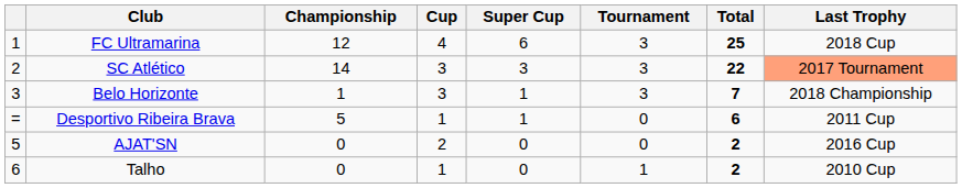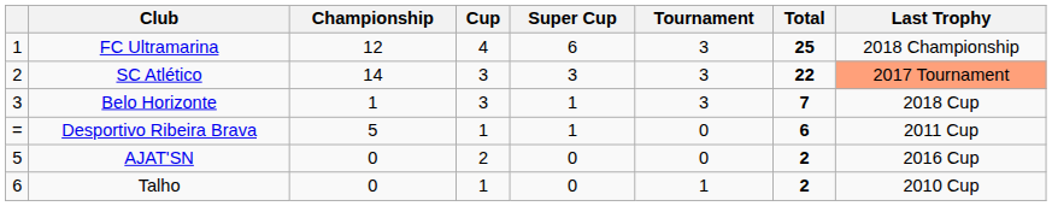 <table class="wikitable sortable" width=60%>
 <tr>
 <th></th>
 <th>Club</th>
 <th>Championship</th>
 <th>Cup</th>
 <th>Super Cup</th>
 <th>Tournament</th>
 <th>Total</th>
 <th>Last Trophy</th>
 </tr>
 <tr align=center>
 <td>1</td>
 <td><a href='#'>FC Ultramarina</a></td>
 <td>12</td>
 <td>4</td>
 <td>6</td>
 <td>3</td>
 <td><strong>25</strong></td>
-<td>2018 Cup</td>
+<td>2018 Championship</td>
 </tr>
 <tr align=center>
 <td>2</td>
 <td><a href='#'>SC Atlético</a></td>
 <td>14</td>
 <td>3</td>
 <td>3</td>
 <td>3</td>
 <td><strong>22</strong></td>
 <td style="background: lightsalmon;">2017 Tournament</td>
 </tr>
 <tr align=center>
 <td>3</td>
 <td><a href='#'>Belo Horizonte</a></td>
 <td>1</td>
 <td>3</td>
 <td>1</td>
 <td>3</td>
 <td><strong>7</strong></td>
-<td>2018 Championship</td>
+<td>2018 Cup</td>
 </tr>
 <tr align=center>
 <td>=</td>
 <td><a href='#'>Desportivo Ribeira Brava</a></td>
 <td>5</td>
 <td>1</td>
 <td>1</td>
 <td>0</td>
 <td><strong>6</strong></td>
 <td>2011 Cup</td>
 </tr>
 <tr align=center>
 <td>5</td>
 <td><a href='#'>AJAT'SN</a></td>
 <td>0</td>
 <td>2</td>
 <td>0</td>
 <td>0</td>
 <td><strong>2</strong></td>
 <td>2016 Cup</td>
 </tr>
 <tr align=center>
 <td>6</td>
 <td>Talho</td>
 <td>0</td>
 <td>1</td>
 <td>0</td>
 <td>1</td>
 <td><strong>2</strong></td>
 <td>2010 Cup</td>
 </tr>
 </table>
